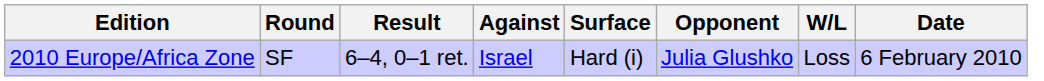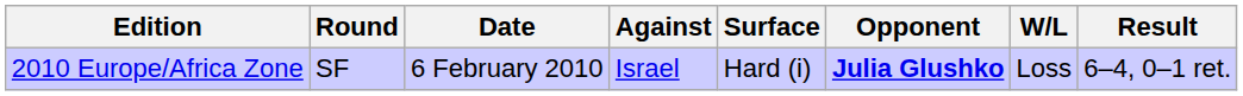 <table class="wikitable" style="font-size:97%;">
 <tr bgcolor="#eeeeee">
 <th>Edition</th>
 <th>Round</th>
-<th>Result</th>
+<th>Date</th>
 <th>Against</th>
 <th>Surface</th>
 <th>Opponent</th>
 <th>W/L</th>
-<th>Date</th>
+<th>Result</th>
 </tr>
 <tr bgcolor="#CCCCFF">
 <td><a href='#'>2010 Europe/Africa Zone</a></td>
 <td>SF</td>
-<td>6–4, 0–1 ret.</td>
+<td>6 February 2010</td>
 <td> <a href='#'>Israel</a></td>
 <td>Hard (i)</td>
-<td> <a href='#'>Julia Glushko</a></td>
+<td><strong> <a href='#'>Julia Glushko</a></strong></td>
 <td>Loss</td>
-<td>6 February 2010</td>
+<td>6–4, 0–1 ret.</td>
 </tr>
 </table>
